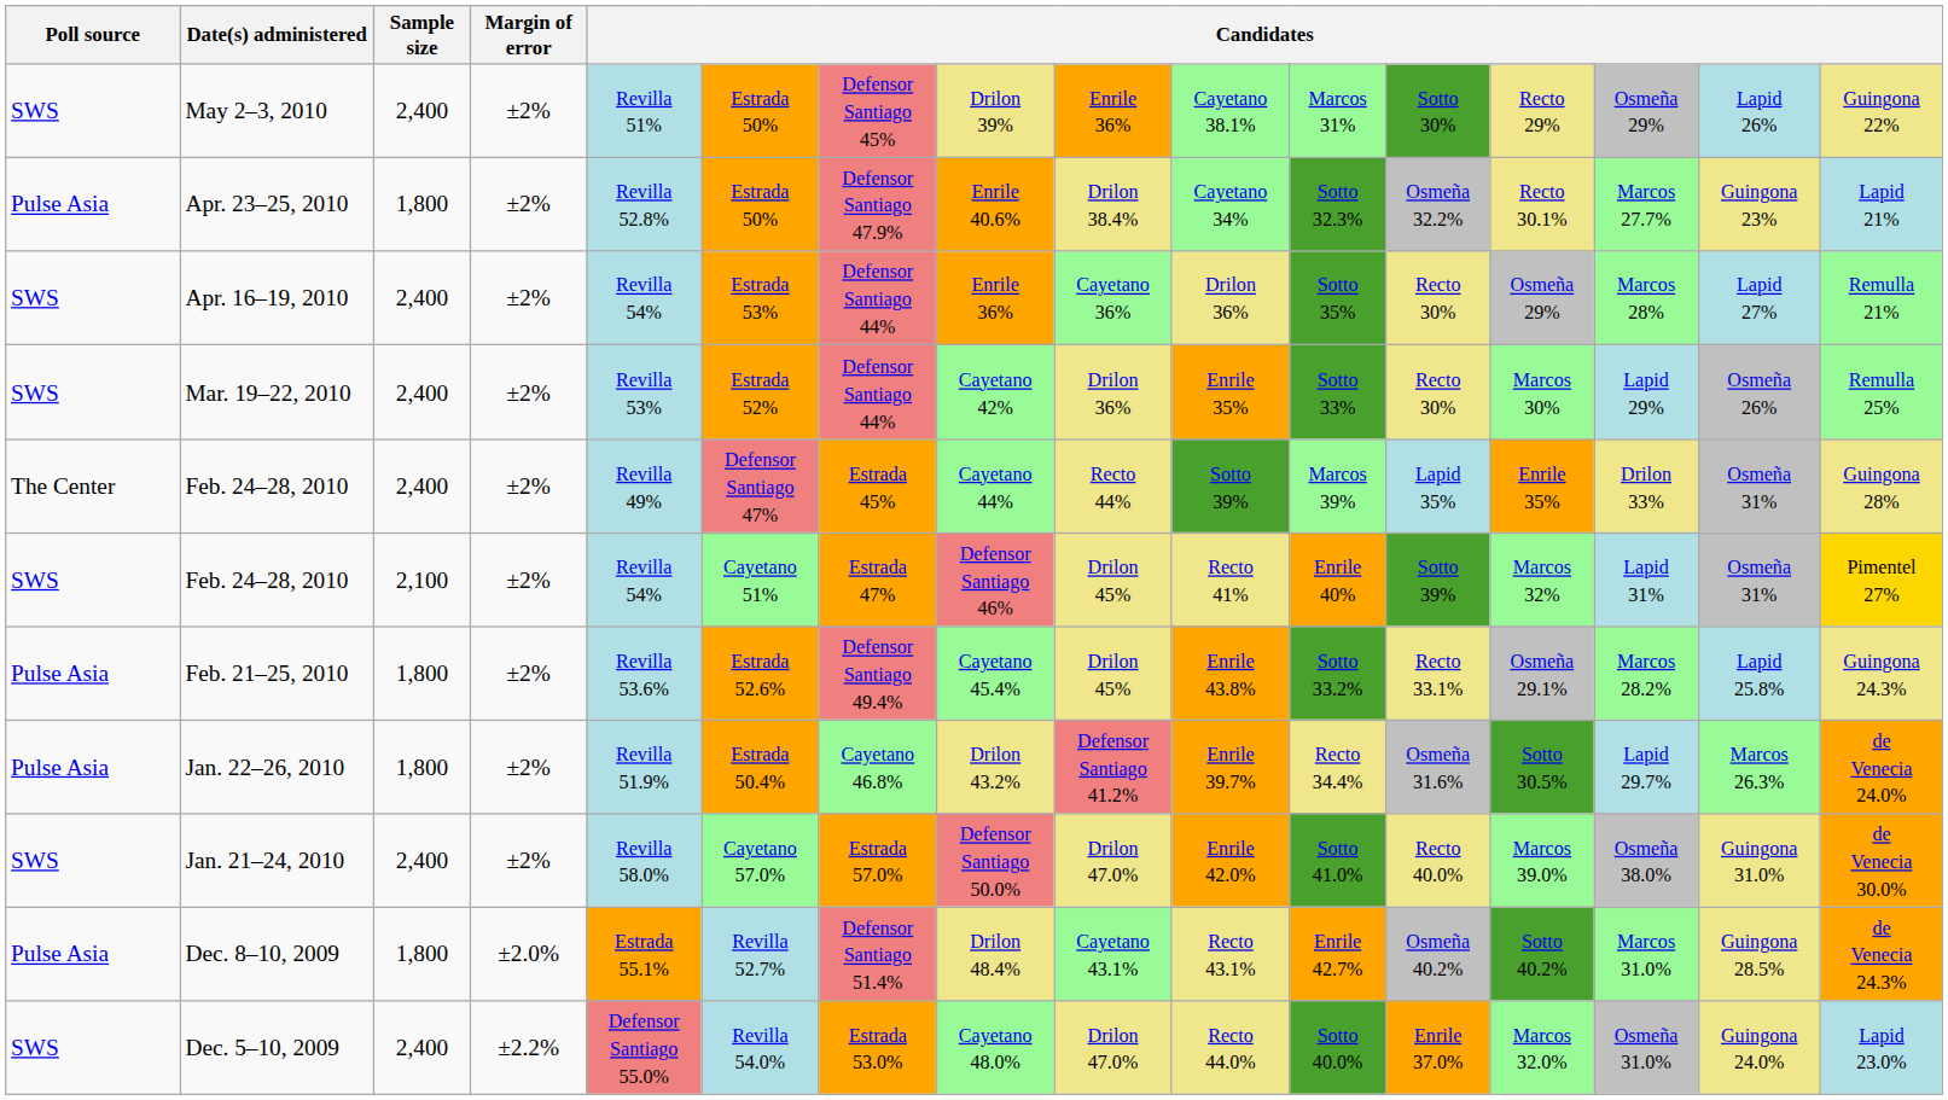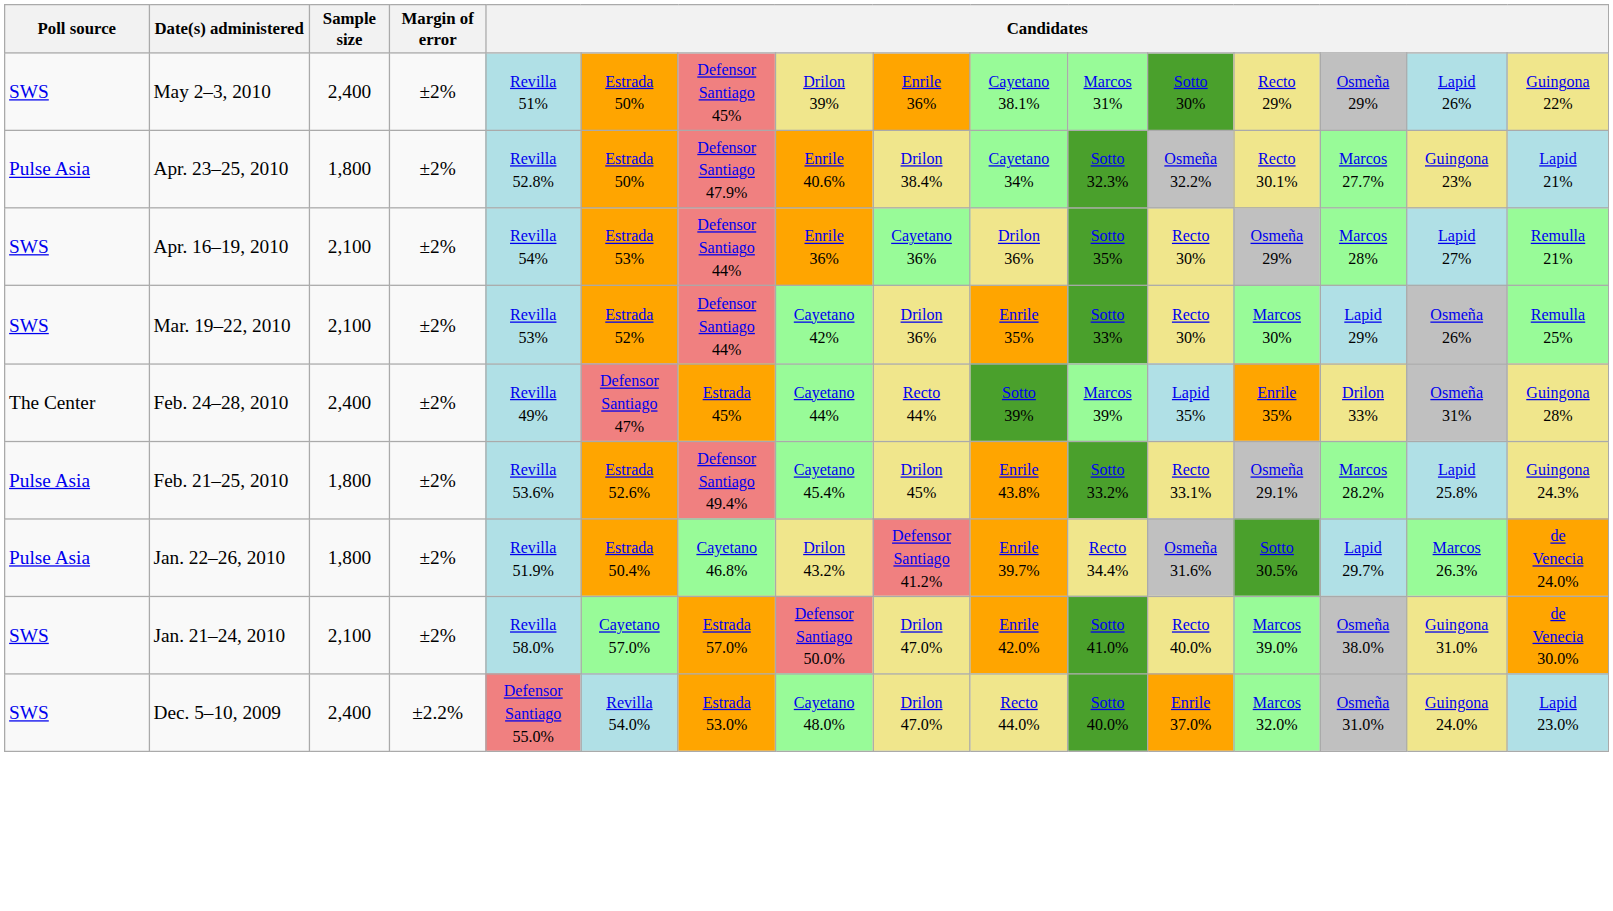 <table class=wikitable style="text-align:center; font-size:95%" width=100%>
 <tr style="font-size:87%">
 <th width=9%>Poll source</th>
 <th width=10%>Date(s) administered</th>
 <th width=5%>Sample<br>size</th>
 <th width=6%>Margin of<br>error</th>
 <th colspan=12>Candidates</th>
 </tr>
 <tr>
 <td align=left><a href='#'>SWS</a></td>
 <td align=left>May 2–3, 2010</td>
 <td>2,400</td>
 <td>±2%</td>
 <td bgcolor=#B0E0E6><small><a href='#'>Revilla</a><br>51%</small></td>
 <td bgcolor=#FFA500><small><a href='#'>Estrada</a><br>50%</small></td>
 <td bgcolor=#F08080><small><a href='#'>Defensor<br>Santiago</a><br>45%</small></td>
 <td bgcolor=f0e68c><small><a href='#'>Drilon</a><br>39%</small></td>
 <td bgcolor=#FFA500><small><a href='#'>Enrile</a><br>36%</small></td>
 <td bgcolor=#98fb98><small><a href='#'>Cayetano</a><br>38.1%</small></td>
 <td bgcolor=#98fb98><small><a href='#'>Marcos</a><br>31%</small></td>
 <td bgcolor=#4AA02C><small><a href='#'>Sotto</a><br>30%</small></td>
 <td bgcolor=f0e68c><small><a href='#'>Recto</a><br>29%</small></td>
 <td bgcolor=silver><small><a href='#'>Osmeña</a><br>29%</small></td>
 <td bgcolor=#B0E0E6><small><a href='#'>Lapid</a><br>26%</small></td>
 <td bgcolor=f0e68c><small><a href='#'>Guingona</a><br>22%</small></td>
 </tr>
 <tr>
 <td align=left><a href='#'>Pulse Asia</a><br></td>
 <td align=left>Apr. 23–25, 2010</td>
 <td>1,800</td>
 <td>±2%</td>
 <td bgcolor=#B0E0E6><small><a href='#'>Revilla</a><br>52.8%</small></td>
 <td bgcolor=#FFA500><small><a href='#'>Estrada</a><br>50%</small></td>
 <td bgcolor=#F08080><small><a href='#'>Defensor<br>Santiago</a><br>47.9%</small></td>
 <td bgcolor=#FFA500><small><a href='#'>Enrile</a><br>40.6%</small></td>
 <td bgcolor=f0e68c><small><a href='#'>Drilon</a><br>38.4%</small></td>
 <td bgcolor=#98fb98><small><a href='#'>Cayetano</a><br>34%</small></td>
 <td bgcolor=#4AA02C><small><a href='#'>Sotto</a><br>32.3%</small></td>
 <td bgcolor=silver><small><a href='#'>Osmeña</a><br>32.2%</small></td>
 <td bgcolor=f0e68c><small><a href='#'>Recto</a><br>30.1%</small></td>
 <td bgcolor=#98fb98><small><a href='#'>Marcos</a><br>27.7%</small></td>
 <td bgcolor=f0e68c><small><a href='#'>Guingona</a><br>23%</small></td>
 <td bgcolor=#B0E0E6><small><a href='#'>Lapid</a><br>21%</small></td>
 </tr>
 <tr>
 <td align=left><a href='#'>SWS</a></td>
 <td align=left>Apr. 16–19, 2010</td>
-<td>2,400</td>
+<td>2,100</td>
 <td>±2%</td>
 <td bgcolor=#B0E0E6><small><a href='#'>Revilla</a><br>54%</small></td>
 <td bgcolor=#FFA500><small><a href='#'>Estrada</a><br>53%</small></td>
 <td bgcolor=#F08080><small><a href='#'>Defensor<br>Santiago</a><br>44%</small></td>
 <td bgcolor=#FFA500><small><a href='#'>Enrile</a><br>36%</small></td>
 <td bgcolor=#98fb98><small><a href='#'>Cayetano</a><br>36%</small></td>
 <td bgcolor=f0e68c><small><a href='#'>Drilon</a><br>36%</small></td>
 <td bgcolor=#4AA02C><small><a href='#'>Sotto</a><br>35%</small></td>
 <td bgcolor=f0e68c><small><a href='#'>Recto</a><br>30%</small></td>
 <td bgcolor=silver><small><a href='#'>Osmeña</a><br>29%</small></td>
 <td bgcolor=#98fb98><small><a href='#'>Marcos</a><br>28%</small></td>
 <td bgcolor=#B0E0E6><small><a href='#'>Lapid</a><br>27%</small></td>
 <td bgcolor=#98fb98><small><a href='#'>Remulla</a><br>21%</small></td>
 </tr>
 <tr>
 <td align=left><a href='#'>SWS</a></td>
 <td align=left>Mar. 19–22, 2010</td>
-<td>2,400</td>
+<td>2,100</td>
 <td>±2%</td>
 <td bgcolor=#B0E0E6><small><a href='#'>Revilla</a><br>53%</small></td>
 <td bgcolor=#FFA500><small><a href='#'>Estrada</a><br>52%</small></td>
 <td bgcolor=#F08080><small><a href='#'>Defensor<br>Santiago</a><br>44%</small></td>
 <td bgcolor=#98fb98><small><a href='#'>Cayetano</a><br>42%</small></td>
 <td bgcolor=f0e68c><small><a href='#'>Drilon</a><br>36%</small></td>
 <td bgcolor=#FFA500><small><a href='#'>Enrile</a><br>35%</small></td>
 <td bgcolor=#4AA02C><small><a href='#'>Sotto</a><br>33%</small></td>
 <td bgcolor=f0e68c><small><a href='#'>Recto</a><br>30%</small></td>
 <td bgcolor=#98fb98><small><a href='#'>Marcos</a><br>30%</small></td>
 <td bgcolor=#B0E0E6><small><a href='#'>Lapid</a><br>29%</small></td>
 <td bgcolor=silver><small><a href='#'>Osmeña</a><br>26%</small></td>
 <td bgcolor=#98fb98><small><a href='#'>Remulla</a><br>25%</small></td>
 </tr>
 <tr>
 <td align=left>The Center </td>
 <td align=left>Feb. 24–28, 2010</td>
 <td>2,400</td>
 <td>±2%</td>
 <td bgcolor=#B0E0E6><small><a href='#'>Revilla</a><br>49%</small></td>
 <td bgcolor=#F08080><small><a href='#'>Defensor<br>Santiago</a><br>47%</small></td>
 <td bgcolor=#FFA500><small><a href='#'>Estrada</a><br>45%</small></td>
 <td bgcolor=#98fb98><small><a href='#'>Cayetano</a><br>44%</small></td>
 <td bgcolor=f0e68c><small><a href='#'>Recto</a><br>44%</small></td>
 <td bgcolor=#4AA02C><small><a href='#'>Sotto</a><br>39%</small></td>
 <td bgcolor=#98fb98><small><a href='#'>Marcos</a><br>39%</small></td>
 <td bgcolor=#B0E0E6><small><a href='#'>Lapid</a><br>35%</small></td>
 <td bgcolor=#FFA500><small><a href='#'>Enrile</a><br>35%</small></td>
 <td bgcolor=f0e68c><small><a href='#'>Drilon</a><br>33%</small></td>
 <td bgcolor=silver><small><a href='#'>Osmeña</a><br>31%</small></td>
 <td bgcolor=f0e68c><small><a href='#'>Guingona</a><br>28%</small></td>
-</tr>
-<tr>
-<td align=left><a href='#'>SWS</a></td>
-<td align=left>Feb. 24–28, 2010</td>
-<td>2,100</td>
-<td>±2%</td>
-<td bgcolor=#B0E0E6><small><a href='#'>Revilla</a><br>54%</small></td>
-<td bgcolor=#98fb98><small><a href='#'>Cayetano</a><br>51%</small></td>
-<td bgcolor=#FFA500><small><a href='#'>Estrada</a><br>47%</small></td>
-<td bgcolor=#F08080><small><a href='#'>Defensor<br>Santiago</a><br>46%</small></td>
-<td bgcolor=f0e68c><small><a href='#'>Drilon</a><br>45%</small></td>
-<td bgcolor=f0e68c><small><a href='#'>Recto</a><br>41%</small></td>
-<td bgcolor=#FFA500><small><a href='#'>Enrile</a><br>40%</small></td>
-<td bgcolor=#4AA02C><small><a href='#'>Sotto</a><br>39%</small></td>
-<td bgcolor=#98fb98><small><a href='#'>Marcos</a><br>32%</small></td>
-<td bgcolor=#B0E0E6><small><a href='#'>Lapid</a><br>31%</small></td>
-<td bgcolor=silver><small><a href='#'>Osmeña</a><br>31%</small></td>
-<td bgcolor=#ffd700><small>Pimentel<br>27%</small></td>
 </tr>
 <tr>
 <td align=left><a href='#'>Pulse Asia</a></td>
 <td align=left>Feb. 21–25, 2010</td>
 <td>1,800</td>
 <td>±2%</td>
 <td bgcolor=#B0E0E6><small><a href='#'>Revilla</a><br>53.6%</small></td>
 <td bgcolor=#FFA500><small><a href='#'>Estrada</a><br>52.6%</small></td>
 <td bgcolor=#F08080><small><a href='#'>Defensor<br>Santiago</a><br>49.4%</small></td>
 <td bgcolor=#98fb98><small><a href='#'>Cayetano</a><br>45.4%</small></td>
 <td bgcolor=f0e68c><small><a href='#'>Drilon</a><br>45%</small></td>
 <td bgcolor=#FFA500><small><a href='#'>Enrile</a><br>43.8%</small></td>
 <td bgcolor=#4AA02C><small><a href='#'>Sotto</a><br>33.2%</small></td>
 <td bgcolor=f0e68c><small><a href='#'>Recto</a><br>33.1%</small></td>
 <td bgcolor=silver><small><a href='#'>Osmeña</a><br>29.1%</small></td>
 <td bgcolor=#98fb98><small><a href='#'>Marcos</a><br>28.2%</small></td>
 <td bgcolor=#B0E0E6><small><a href='#'>Lapid</a><br>25.8%</small></td>
 <td bgcolor=f0e68c><small><a href='#'>Guingona</a><br>24.3%</small></td>
 </tr>
 <tr>
 <td align=left><a href='#'>Pulse Asia</a></td>
 <td align=left>Jan. 22–26, 2010</td>
 <td>1,800</td>
 <td>±2%</td>
 <td bgcolor=#B0E0E6><small><a href='#'>Revilla</a><br>51.9%</small></td>
 <td bgcolor=#FFA500><small><a href='#'>Estrada</a><br>50.4%</small></td>
 <td bgcolor=#98fb98><small><a href='#'>Cayetano</a><br>46.8%</small></td>
 <td bgcolor=f0e68c><small><a href='#'>Drilon</a><br>43.2%</small></td>
 <td bgcolor=#F08080><small><a href='#'>Defensor<br>Santiago</a><br>41.2%</small></td>
 <td bgcolor=#FFA500><small><a href='#'>Enrile</a><br>39.7%</small></td>
 <td bgcolor=f0e68c><small><a href='#'>Recto</a><br>34.4%</small></td>
 <td bgcolor=silver><small><a href='#'>Osmeña</a><br>31.6%</small></td>
 <td bgcolor=#4AA02C><small><a href='#'>Sotto</a><br>30.5%</small></td>
 <td bgcolor=#B0E0E6><small><a href='#'>Lapid</a><br>29.7%</small></td>
 <td bgcolor=#98fb98><small><a href='#'>Marcos</a><br>26.3%</small></td>
 <td bgcolor=#FFA500><small><a href='#'>de<br>Venecia</a><br>24.0%</small></td>
 </tr>
 <tr>
 <td align=left><a href='#'>SWS</a></td>
 <td align=left>Jan. 21–24, 2010</td>
-<td>2,400</td>
+<td>2,100</td>
 <td>±2%</td>
 <td bgcolor=#B0E0E6><small><a href='#'>Revilla</a><br>58.0%</small></td>
 <td bgcolor=#98fb98><small><a href='#'>Cayetano</a><br>57.0%</small></td>
 <td bgcolor=#FFA500><small><a href='#'>Estrada</a><br>57.0%</small></td>
 <td bgcolor=#F08080><small><a href='#'>Defensor<br>Santiago</a><br>50.0%</small></td>
 <td bgcolor=f0e68c><small><a href='#'>Drilon</a><br>47.0%</small></td>
 <td bgcolor=#FFA500><small><a href='#'>Enrile</a><br>42.0%</small></td>
 <td bgcolor=#4AA02C><small><a href='#'>Sotto</a><br>41.0%</small></td>
 <td bgcolor=f0e68c><small><a href='#'>Recto</a><br>40.0%</small></td>
 <td bgcolor=#98fb98><small><a href='#'>Marcos</a><br>39.0%</small></td>
 <td bgcolor=silver><small><a href='#'>Osmeña</a><br>38.0%</small></td>
 <td bgcolor=f0e68c><small><a href='#'>Guingona</a><br>31.0%</small></td>
 <td bgcolor=#FFA500><small><a href='#'>de<br>Venecia</a><br>30.0%</small></td>
-</tr>
-<tr>
-<td align=left><a href='#'>Pulse Asia</a></td>
-<td align=left>Dec. 8–10, 2009</td>
-<td>1,800</td>
-<td>±2.0%</td>
-<td bgcolor=#FFA500><small><a href='#'>Estrada</a><br>55.1%</small></td>
-<td bgcolor=#B0E0E6><small><a href='#'>Revilla</a><br>52.7%</small></td>
-<td bgcolor=#F08080><small><a href='#'>Defensor<br>Santiago</a><br>51.4%</small></td>
-<td bgcolor=f0e68c><small><a href='#'>Drilon</a><br>48.4%</small></td>
-<td bgcolor=#98fb98><small><a href='#'>Cayetano</a><br>43.1%</small></td>
-<td bgcolor=f0e68c><small><a href='#'>Recto</a><br>43.1%</small></td>
-<td bgcolor=#FFA500><small><a href='#'>Enrile</a><br>42.7%</small></td>
-<td bgcolor=silver><small><a href='#'>Osmeña</a><br>40.2%</small></td>
-<td bgcolor=#4AA02C><small><a href='#'>Sotto</a><br>40.2%</small></td>
-<td bgcolor=#98fb98><small><a href='#'>Marcos</a><br>31.0%</small></td>
-<td bgcolor=f0e68c><small><a href='#'>Guingona</a><br>28.5%</small></td>
-<td bgcolor=#FFA500><small><a href='#'>de<br>Venecia</a><br>24.3%</small></td>
 </tr>
 <tr>
 <td align=left><a href='#'>SWS</a></td>
 <td align=left>Dec. 5–10, 2009</td>
 <td>2,400</td>
 <td>±2.2%</td>
 <td bgcolor=#F08080><small><a href='#'>Defensor<br>Santiago</a><br>55.0%</small></td>
 <td bgcolor=#B0E0E6><small><a href='#'>Revilla</a><br>54.0%</small></td>
 <td bgcolor=#FFA500><small><a href='#'>Estrada</a><br>53.0%</small></td>
 <td bgcolor=#98fb98><small><a href='#'>Cayetano</a><br>48.0%</small></td>
 <td bgcolor=f0e68c><small><a href='#'>Drilon</a><br>47.0%</small></td>
 <td bgcolor=f0e68c><small><a href='#'>Recto</a><br>44.0%</small></td>
 <td bgcolor=#4AA02C><small><a href='#'>Sotto</a><br>40.0%</small></td>
 <td bgcolor=#FFA500><small><a href='#'>Enrile</a><br>37.0%</small></td>
 <td bgcolor=#98fb98><small><a href='#'>Marcos</a><br>32.0%</small></td>
 <td bgcolor=silver><small><a href='#'>Osmeña</a><br>31.0%</small></td>
 <td bgcolor=f0e68c><small><a href='#'>Guingona</a><br>24.0%</small></td>
 <td bgcolor=#B0E0E6><small><a href='#'>Lapid</a><br>23.0%</small></td>
 </tr>
 </table>
